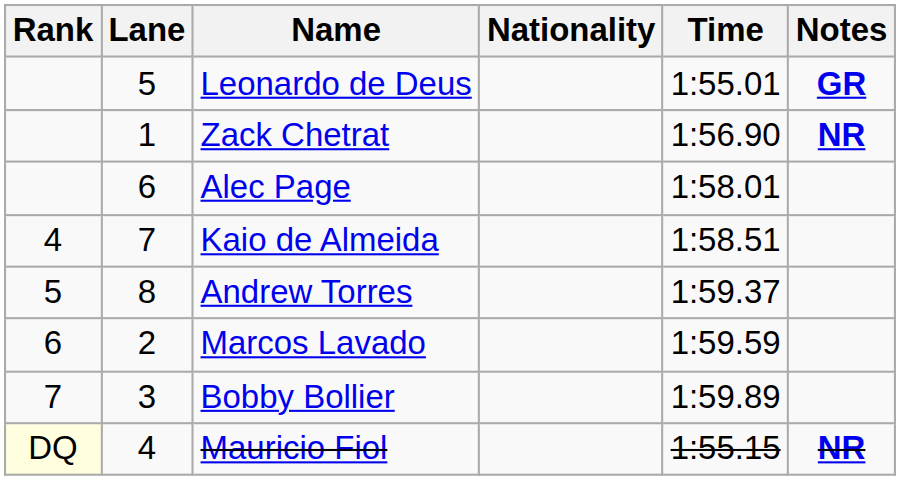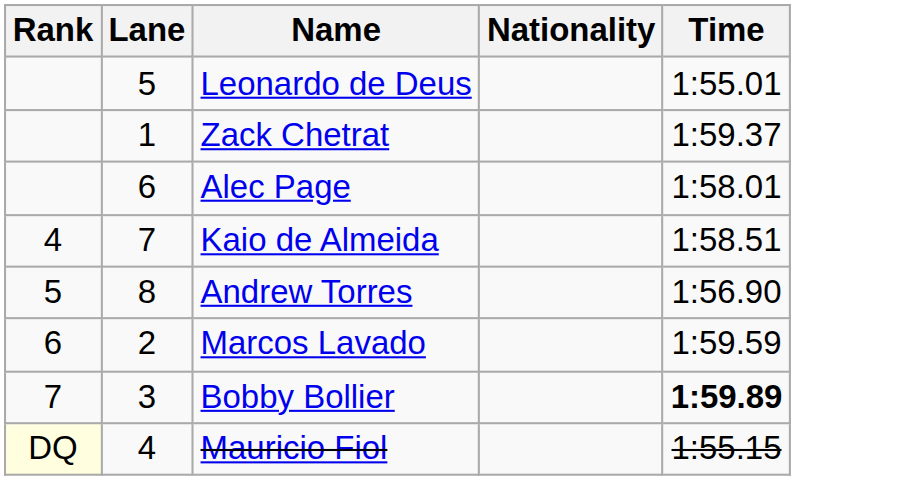 <table class="wikitable sortable" style="text-align:center">
 <tr>
 <th>Rank</th>
 <th>Lane</th>
 <th>Name</th>
 <th>Nationality</th>
 <th>Time</th>
-<th>Notes</th>
 </tr>
 <tr>
 <td></td>
 <td>5</td>
 <td align=left><a href='#'>Leonardo de Deus</a></td>
 <td align=left></td>
 <td>1:55.01</td>
-<td><strong><a href='#'>GR</a></strong></td>
 </tr>
 <tr>
 <td></td>
 <td>1</td>
 <td align=left><a href='#'>Zack Chetrat</a></td>
 <td align=left></td>
-<td>1:56.90</td>
-<td><strong><a href='#'>NR</a></strong></td>
+<td>1:59.37</td>
 </tr>
 <tr>
 <td></td>
 <td>6</td>
 <td align=left><a href='#'>Alec Page</a></td>
 <td align=left></td>
 <td>1:58.01</td>
-<td></td>
 </tr>
 <tr>
 <td>4</td>
 <td>7</td>
 <td align=left><a href='#'>Kaio de Almeida</a></td>
 <td align=left></td>
 <td>1:58.51</td>
-<td></td>
 </tr>
 <tr>
 <td>5</td>
 <td>8</td>
 <td align=left><a href='#'>Andrew Torres</a></td>
 <td align=left></td>
-<td>1:59.37</td>
-<td></td>
+<td>1:56.90</td>
 </tr>
 <tr>
 <td>6</td>
 <td>2</td>
 <td align=left><a href='#'>Marcos Lavado</a></td>
 <td align=left></td>
 <td>1:59.59</td>
-<td></td>
 </tr>
 <tr>
 <td>7</td>
 <td>3</td>
 <td align=left><a href='#'>Bobby Bollier</a></td>
 <td align=left></td>
-<td>1:59.89</td>
-<td></td>
+<td><strong>1:59.89</strong></td>
 </tr>
 <tr>
 <td style="background: lightyellow;">DQ</td>
 <td>4</td>
 <td align=left><s><a href='#'>Mauricio Fiol</a></s></td>
 <td align=left><s></s></td>
 <td><s>1:55.15</s></td>
-<td><s><strong><a href='#'>NR</a></strong></s></td>
 </tr>
 </table>
